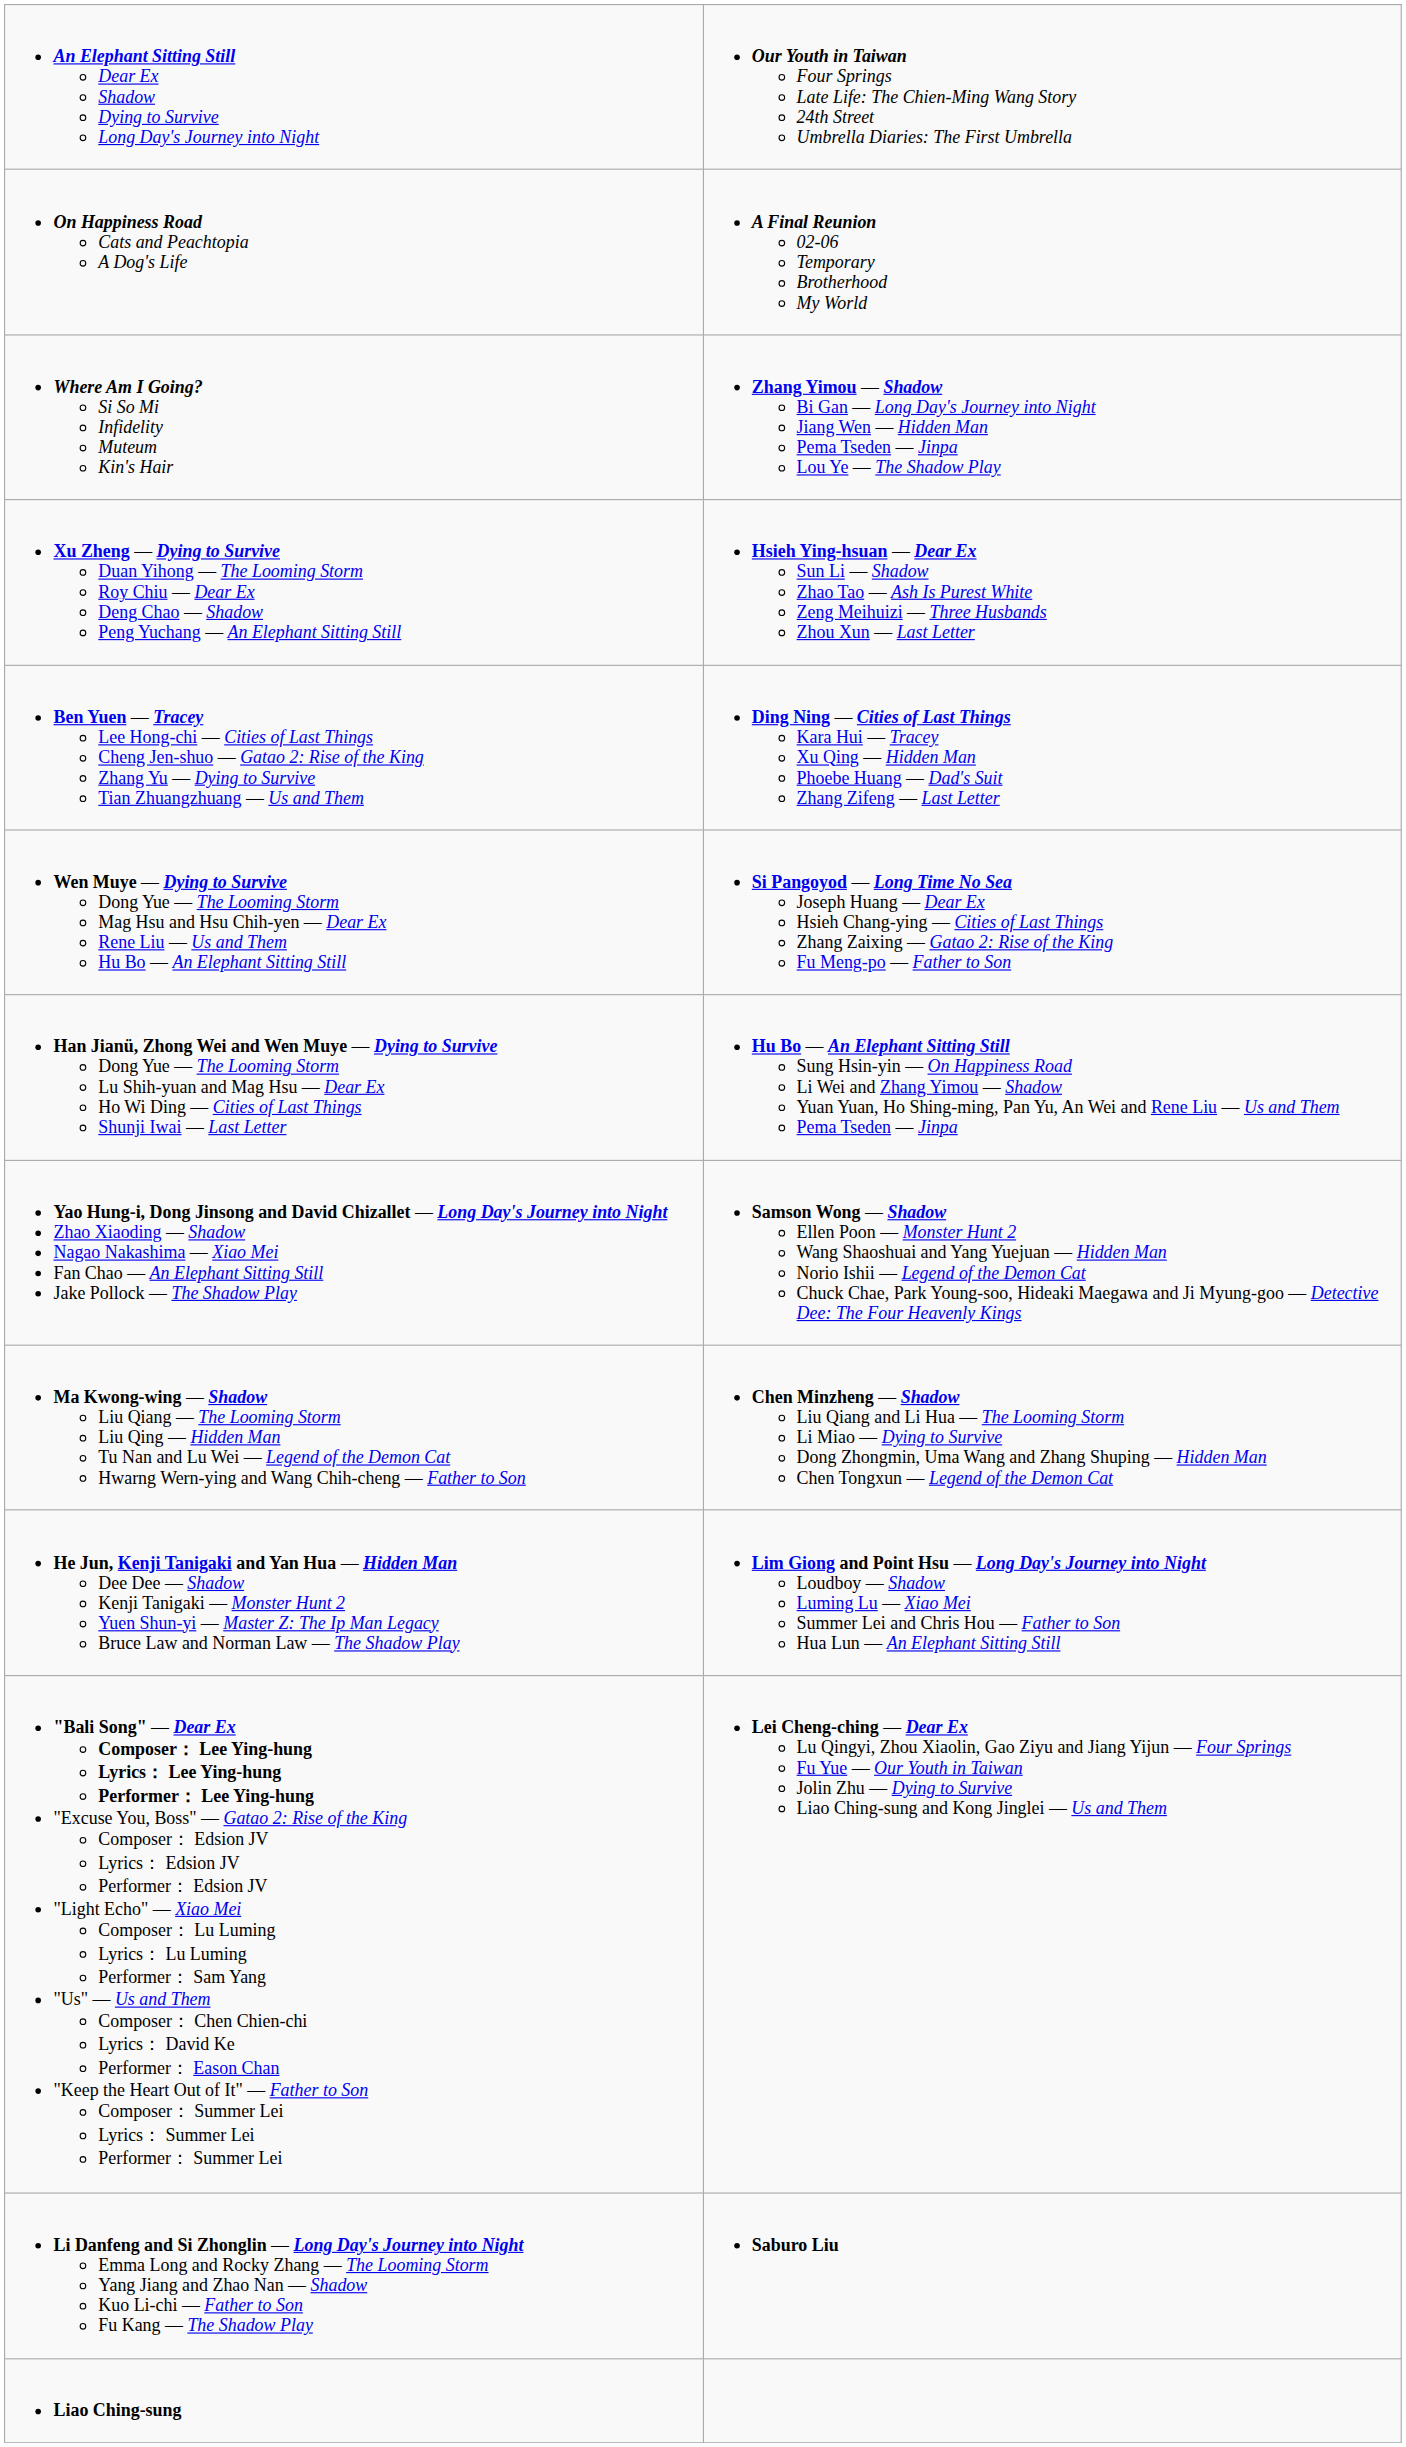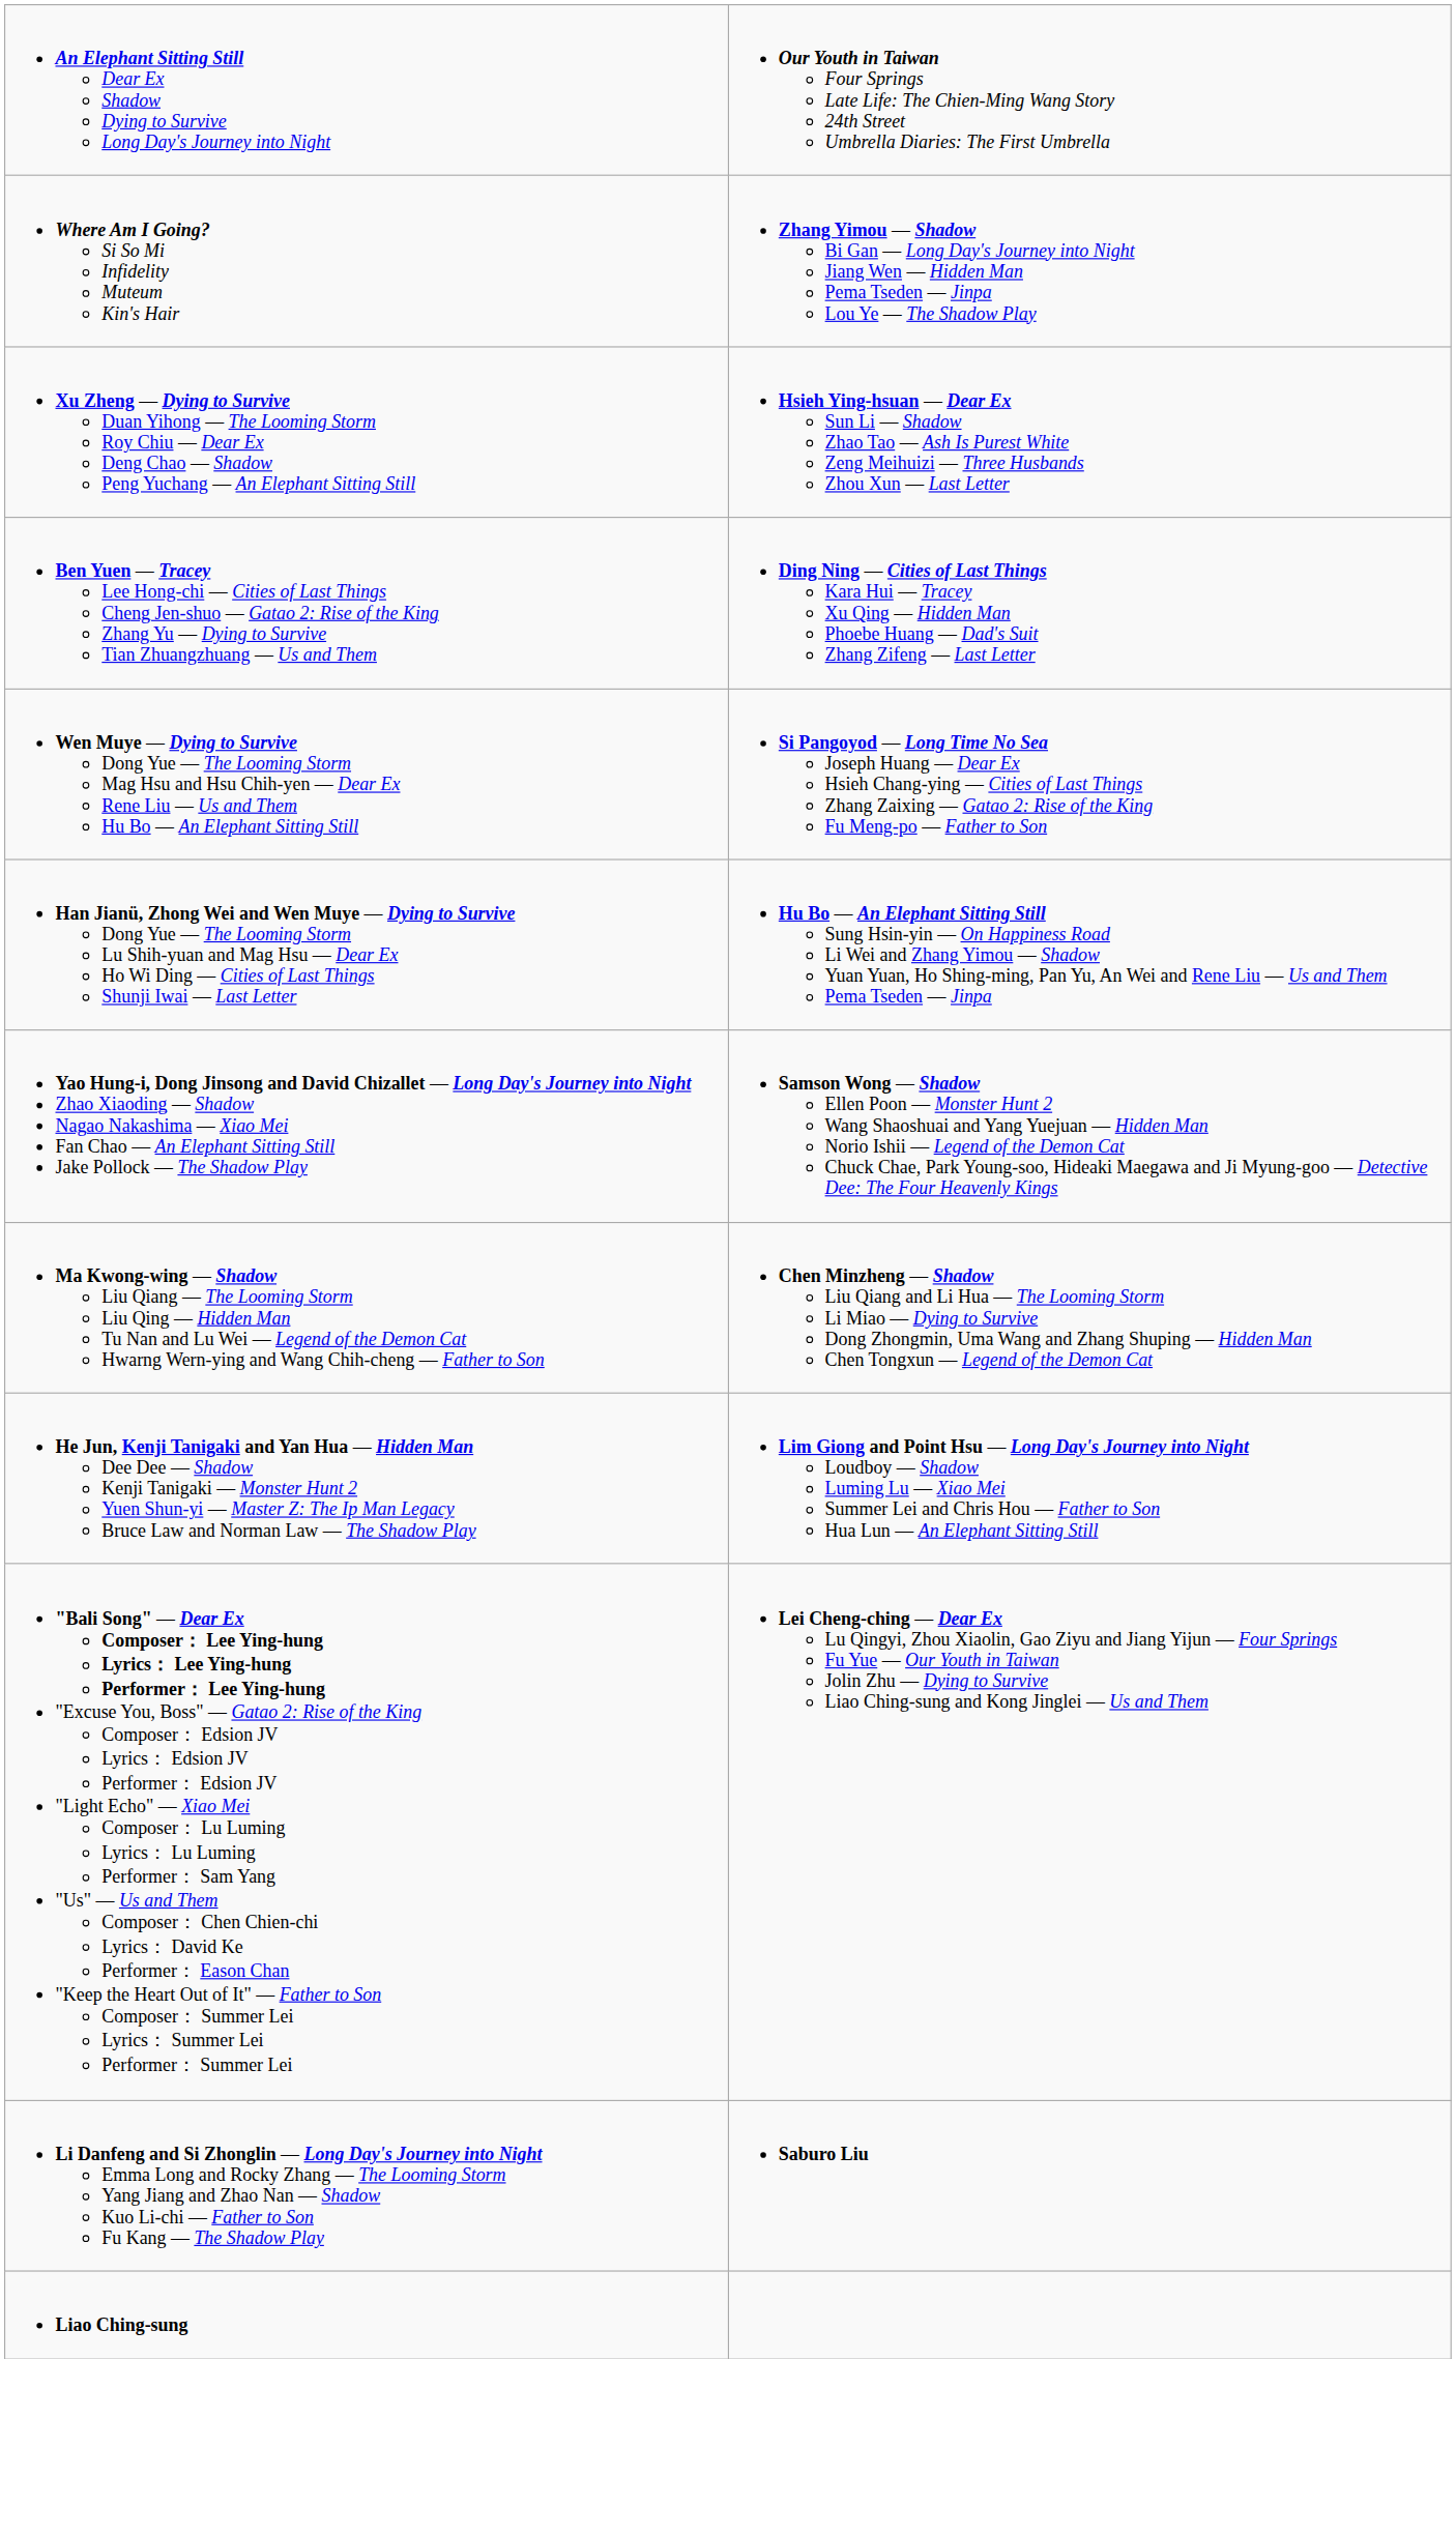 <table class=wikitable>
 <tr>
 <td valign="top" width="50%"><br><ul><li><strong><em><a href='#'>An Elephant Sitting Still</a></em></strong><ul><li><em><a href='#'>Dear Ex</a></em></li><li><em><a href='#'>Shadow</a></em></li><li><em><a href='#'>Dying to Survive</a></em></li><li><em><a href='#'>Long Day's Journey into Night</a></em></li></ul></li></ul></td>
 <td valign="top" width="50%"><br><ul><li><strong><em>Our Youth in Taiwan</em></strong><ul><li><em>Four Springs</em></li><li><em>Late Life: The Chien-Ming Wang Story</em></li><li><em>24th Street</em></li><li><em>Umbrella Diaries: The First Umbrella</em></li></ul></li></ul></td>
-</tr>
-<tr>
-<td valign="top" width="50%"><br><ul><li><strong><em>On Happiness Road</em></strong><ul><li><em>Cats and Peachtopia</em></li><li><em>A Dog's Life</em></li></ul></li></ul></td>
-<td valign="top" width="50%"><br><ul><li><strong><em>A Final Reunion</em></strong><ul><li><em>02-06</em></li><li><em>Temporary</em></li><li><em>Brotherhood</em></li><li><em>My World</em></li></ul></li></ul></td>
 </tr>
 <tr>
 <td valign="top" width="50%"><br><ul><li><strong><em>Where Am I Going?</em></strong><ul><li><em>Si So Mi</em></li><li><em>Infidelity</em></li><li><em>Muteum</em></li><li><em>Kin's Hair</em></li></ul></li></ul></td>
 <td valign="top" width="50%"><br><ul><li><strong><a href='#'>Zhang Yimou</a></strong> — <strong><em><a href='#'>Shadow</a></em></strong><ul><li><a href='#'>Bi Gan</a> — <em><a href='#'>Long Day's Journey into Night</a></em></li><li><a href='#'>Jiang Wen</a> — <em><a href='#'>Hidden Man</a></em></li><li><a href='#'>Pema Tseden</a> — <em><a href='#'>Jinpa</a></em></li><li><a href='#'>Lou Ye</a> — <em><a href='#'>The Shadow Play</a></em></li></ul></li></ul></td>
 </tr>
 <tr>
 <td valign="top" width="50%"><br><ul><li><strong><a href='#'>Xu Zheng</a></strong> — <strong><em><a href='#'>Dying to Survive</a></em></strong><ul><li><a href='#'>Duan Yihong</a> — <em><a href='#'>The Looming Storm</a></em></li><li><a href='#'>Roy Chiu</a> — <em><a href='#'>Dear Ex</a></em></li><li><a href='#'>Deng Chao</a> — <em><a href='#'>Shadow</a></em></li><li><a href='#'>Peng Yuchang</a> — <em><a href='#'>An Elephant Sitting Still</a></em></li></ul></li></ul></td>
 <td valign="top" width="50%"><br><ul><li><strong><a href='#'>Hsieh Ying-hsuan</a></strong> — <strong><em><a href='#'>Dear Ex</a></em></strong><ul><li><a href='#'>Sun Li</a> — <em><a href='#'>Shadow</a></em></li><li><a href='#'>Zhao Tao</a> — <em><a href='#'>Ash Is Purest White</a></em></li><li><a href='#'>Zeng Meihuizi</a> — <em><a href='#'>Three Husbands</a></em></li><li><a href='#'>Zhou Xun</a> — <em><a href='#'>Last Letter</a></em></li></ul></li></ul></td>
 </tr>
 <tr>
 <td valign="top" width="50%"><br><ul><li><strong><a href='#'>Ben Yuen</a></strong> — <strong><em><a href='#'>Tracey</a></em></strong><ul><li><a href='#'>Lee Hong-chi</a> — <em><a href='#'>Cities of Last Things</a></em></li><li><a href='#'>Cheng Jen-shuo</a> — <em><a href='#'>Gatao 2: Rise of the King</a></em></li><li><a href='#'>Zhang Yu</a> — <em><a href='#'>Dying to Survive</a></em></li><li><a href='#'>Tian Zhuangzhuang</a> — <em><a href='#'>Us and Them</a></em></li></ul></li></ul></td>
 <td valign="top" width="50%"><br><ul><li><strong><a href='#'>Ding Ning</a></strong> — <strong><em><a href='#'>Cities of Last Things</a></em></strong><ul><li><a href='#'>Kara Hui</a> — <em><a href='#'>Tracey</a></em></li><li><a href='#'>Xu Qing</a> — <em><a href='#'>Hidden Man</a></em></li><li><a href='#'>Phoebe Huang</a> — <em><a href='#'>Dad's Suit</a></em></li><li><a href='#'>Zhang Zifeng</a> — <em><a href='#'>Last Letter</a></em></li></ul></li></ul></td>
 </tr>
 <tr>
 <td valign="top" width="50%"><br><ul><li><strong>Wen Muye</strong> — <strong><em><a href='#'>Dying to Survive</a></em></strong><ul><li>Dong Yue — <em><a href='#'>The Looming Storm</a></em></li><li>Mag Hsu and Hsu Chih-yen — <em><a href='#'>Dear Ex</a></em></li><li><a href='#'>Rene Liu</a> — <em><a href='#'>Us and Them</a></em></li><li><a href='#'>Hu Bo</a> — <em><a href='#'>An Elephant Sitting Still</a></em></li></ul></li></ul></td>
 <td valign="top" width="50%"><br><ul><li><strong><a href='#'>Si Pangoyod</a></strong> — <strong><em><a href='#'>Long Time No Sea</a></em></strong><ul><li>Joseph Huang — <em><a href='#'>Dear Ex</a></em></li><li>Hsieh Chang-ying — <em><a href='#'>Cities of Last Things</a></em></li><li>Zhang Zaixing — <em><a href='#'>Gatao 2: Rise of the King</a></em></li><li><a href='#'>Fu Meng-po</a> — <em><a href='#'>Father to Son</a></em></li></ul></li></ul></td>
 </tr>
 <tr>
 <td valign="top" width="50%"><br><ul><li><strong>Han Jianü, Zhong Wei and Wen Muye</strong> — <strong><em><a href='#'>Dying to Survive</a></em></strong><ul><li>Dong Yue — <em><a href='#'>The Looming Storm</a></em></li><li>Lu Shih-yuan and Mag Hsu — <em><a href='#'>Dear Ex</a></em></li><li>Ho Wi Ding — <em><a href='#'>Cities of Last Things</a></em></li><li><a href='#'>Shunji Iwai</a> — <em><a href='#'>Last Letter</a></em></li></ul></li></ul></td>
 <td valign="top" width="50%"><br><ul><li><strong><a href='#'>Hu Bo</a></strong> — <strong><em><a href='#'>An Elephant Sitting Still</a></em></strong><ul><li>Sung Hsin-yin — <em><a href='#'>On Happiness Road</a></em></li><li>Li Wei and <a href='#'>Zhang Yimou</a> — <em><a href='#'>Shadow</a></em></li><li>Yuan Yuan, Ho Shing-ming, Pan Yu, An Wei and <a href='#'>Rene Liu</a> — <em><a href='#'>Us and Them</a></em></li><li><a href='#'>Pema Tseden</a> — <em><a href='#'>Jinpa</a></em></li></ul></li></ul></td>
 </tr>
 <tr>
 <td valign="top" width="50%"><br><ul><li><strong>Yao Hung-i, Dong Jinsong and David Chizallet</strong> — <strong><em><a href='#'>Long Day's Journey into Night</a></em></strong></li><li><a href='#'>Zhao Xiaoding</a> — <em><a href='#'>Shadow</a></em></li><li><a href='#'>Nagao Nakashima</a> — <em><a href='#'>Xiao Mei</a></em></li><li>Fan Chao — <em><a href='#'>An Elephant Sitting Still</a></em></li><li>Jake Pollock — <em><a href='#'>The Shadow Play</a></em></li></ul></td>
 <td valign="top" width="50%"><br><ul><li><strong>Samson Wong</strong> — <strong><em><a href='#'>Shadow</a></em></strong><ul><li>Ellen Poon — <em><a href='#'>Monster Hunt 2</a></em></li><li>Wang Shaoshuai and Yang Yuejuan — <em><a href='#'>Hidden Man</a></em></li><li>Norio Ishii — <em><a href='#'>Legend of the Demon Cat</a></em></li><li>Chuck Chae, Park Young-soo, Hideaki Maegawa and Ji Myung-goo  — <em><a href='#'>Detective Dee: The Four Heavenly Kings</a></em></li></ul></li></ul></td>
 </tr>
 <tr>
 <td valign="top" width="50%"><br><ul><li><strong>Ma Kwong-wing</strong> — <strong><em><a href='#'>Shadow</a></em></strong><ul><li>Liu Qiang — <em><a href='#'>The Looming Storm</a></em></li><li>Liu Qing — <em><a href='#'>Hidden Man</a></em></li><li>Tu Nan and Lu Wei — <em><a href='#'>Legend of the Demon Cat</a></em></li><li>Hwarng Wern-ying and Wang Chih-cheng — <em><a href='#'>Father to Son</a></em></li></ul></li></ul></td>
 <td valign="top" width="50%"><br><ul><li><strong>Chen Minzheng</strong> — <strong><em><a href='#'>Shadow</a></em></strong><ul><li>Liu Qiang and Li Hua — <em><a href='#'>The Looming Storm</a></em></li><li>Li Miao — <em><a href='#'>Dying to Survive</a></em></li><li>Dong Zhongmin, Uma Wang and Zhang Shuping — <em><a href='#'>Hidden Man</a></em></li><li>Chen Tongxun — <em><a href='#'>Legend of the Demon Cat</a></em></li></ul></li></ul></td>
 </tr>
 <tr>
 <td valign="top" width="50%"><br><ul><li><strong>He Jun, <a href='#'>Kenji Tanigaki</a> and Yan Hua</strong> — <strong><em><a href='#'>Hidden Man</a></em></strong><ul><li>Dee Dee — <em><a href='#'>Shadow</a></em></li><li>Kenji Tanigaki — <em><a href='#'>Monster Hunt 2</a></em></li><li><a href='#'>Yuen Shun-yi</a> — <em><a href='#'>Master Z: The Ip Man Legacy</a></em></li><li>Bruce Law and Norman Law — <em><a href='#'>The Shadow Play</a></em></li></ul></li></ul></td>
 <td valign="top" width="50%"><br><ul><li><strong><a href='#'>Lim Giong</a> and Point Hsu</strong> — <strong><em><a href='#'>Long Day's Journey into Night</a></em></strong><ul><li>Loudboy — <em><a href='#'>Shadow</a></em></li><li><a href='#'>Luming Lu</a> — <em><a href='#'>Xiao Mei</a></em></li><li>Summer Lei and Chris Hou — <em><a href='#'>Father to Son</a></em></li><li>Hua Lun — <em><a href='#'>An Elephant Sitting Still</a></em></li></ul></li></ul></td>
 </tr>
 <tr>
 <td valign="top" width="50%"><br><ul><li><strong>"Bali Song"</strong> — <strong><em><a href='#'>Dear Ex</a></em></strong><ul><li><strong>Composer： Lee Ying-hung</strong></li><li><strong>Lyrics： Lee Ying-hung</strong></li><li><strong>Performer： Lee Ying-hung</strong></li></ul></li><li>"Excuse You, Boss" — <em><a href='#'>Gatao 2: Rise of the King</a></em><ul><li>Composer： Edsion JV</li><li>Lyrics： Edsion JV</li><li>Performer： Edsion JV</li></ul></li><li>"Light Echo" — <em><a href='#'>Xiao Mei</a></em><ul><li>Composer： Lu Luming</li><li>Lyrics： Lu Luming</li><li>Performer： Sam Yang</li></ul></li><li>"Us" — <em><a href='#'>Us and Them</a></em><ul><li>Composer： Chen Chien-chi</li><li>Lyrics： David Ke</li><li>Performer： <a href='#'>Eason Chan</a></li></ul></li><li>"Keep the Heart Out of It" — <em><a href='#'>Father to Son</a></em><ul><li>Composer： Summer Lei</li><li>Lyrics： Summer Lei</li><li>Performer： Summer Lei</li></ul></li></ul></td>
 <td valign="top" width="50%"><br><ul><li><strong>Lei Cheng-ching</strong> — <strong><em><a href='#'>Dear Ex</a></em></strong><ul><li>Lu Qingyi, Zhou Xiaolin, Gao Ziyu and Jiang Yijun — <em><a href='#'>Four Springs</a></em></li><li><a href='#'>Fu Yue</a> — <em><a href='#'>Our Youth in Taiwan</a></em></li><li>Jolin Zhu — <em><a href='#'>Dying to Survive</a></em></li><li>Liao Ching-sung and Kong Jinglei — <em><a href='#'>Us and Them</a></em></li></ul></li></ul></td>
 </tr>
 <tr>
 <td valign="top" width="50%"><br><ul><li><strong>Li Danfeng and Si Zhonglin</strong> — <strong><em><a href='#'>Long Day's Journey into Night</a></em></strong><ul><li>Emma Long and Rocky Zhang — <em><a href='#'>The Looming Storm</a></em></li><li>Yang Jiang and Zhao Nan — <em><a href='#'>Shadow</a></em></li><li>Kuo Li-chi — <em><a href='#'>Father to Son</a></em></li><li>Fu Kang — <em><a href='#'>The Shadow Play</a></em></li></ul></li></ul></td>
 <td valign="top" width="50%"><br><ul><li><strong>Saburo Liu</strong></li></ul></td>
 </tr>
 <tr>
 <td valign="top" width="50%"><br><ul><li><strong> Liao Ching-sung</strong></li></ul></td>
 </tr>
 </table>
